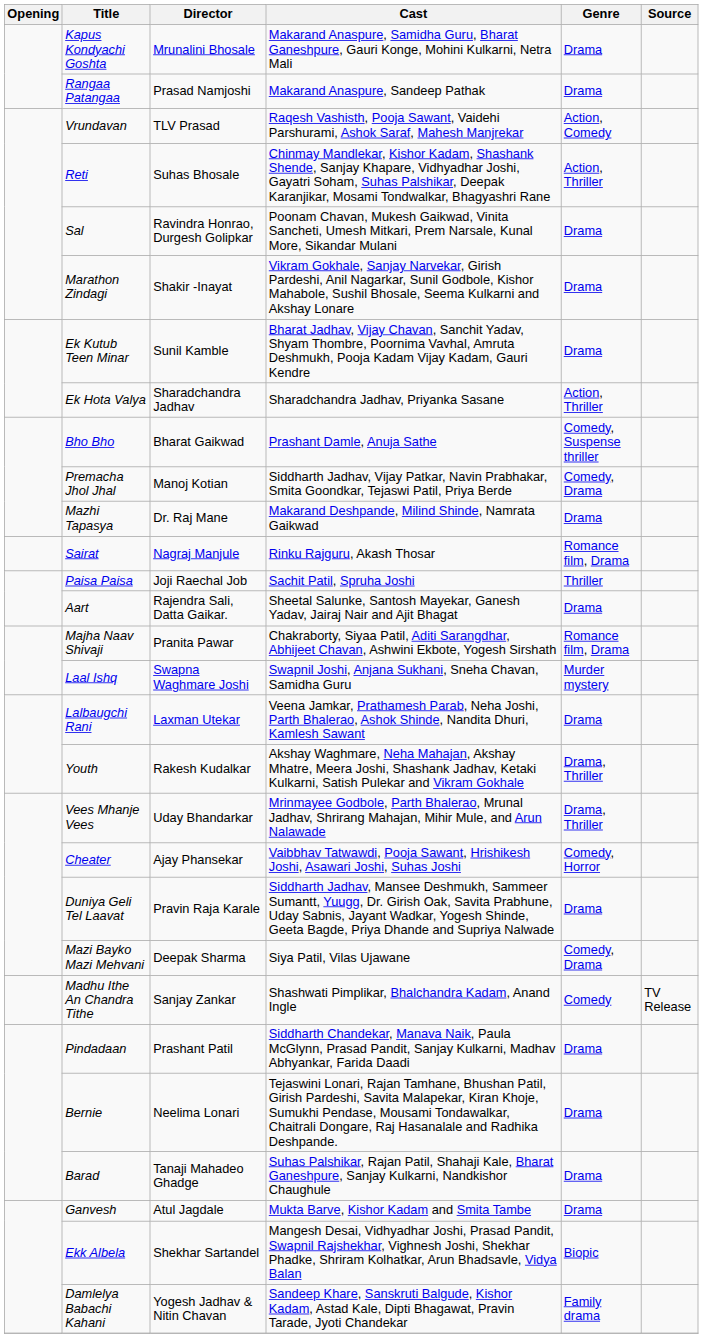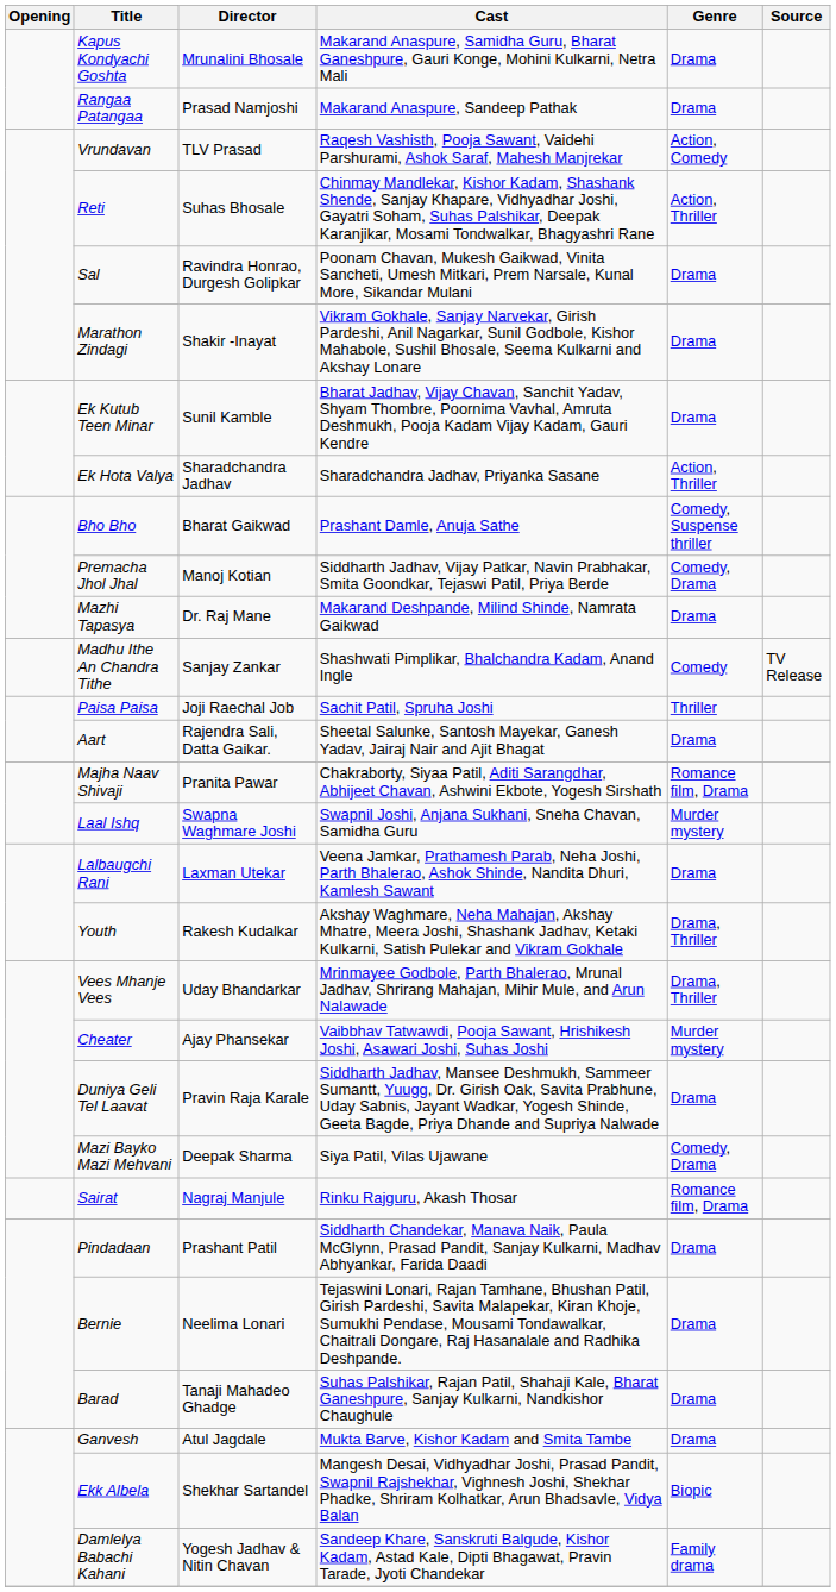 <table class="wikitable sortable">
 <tr>
 <th>Opening</th>
 <th>Title</th>
 <th>Director</th>
 <th>Cast</th>
 <th>Genre</th>
 <th>Source</th>
 </tr>
 <tr>
 <td rowspan=2></td>
 <td><em> <a href='#'>Kapus Kondyachi Goshta</a></em></td>
 <td><a href='#'>Mrunalini Bhosale</a></td>
 <td><a href='#'>Makarand Anaspure</a>, <a href='#'>Samidha Guru</a>, <a href='#'>Bharat Ganeshpure</a>, Gauri Konge, Mohini Kulkarni, Netra Mali</td>
 <td><a href='#'>Drama</a></td>
 <td></td>
 </tr>
 <tr>
 <td><em> <a href='#'>Rangaa Patangaa</a></em></td>
 <td>Prasad Namjoshi</td>
 <td><a href='#'>Makarand Anaspure</a>, Sandeep Pathak</td>
 <td><a href='#'>Drama</a></td>
 <td></td>
 </tr>
 <tr>
 <td rowspan=4></td>
 <td><em>Vrundavan</em></td>
 <td>TLV Prasad</td>
 <td><a href='#'>Raqesh Vashisth</a>, <a href='#'>Pooja Sawant</a>, Vaidehi Parshurami, <a href='#'>Ashok Saraf</a>, <a href='#'>Mahesh Manjrekar</a></td>
 <td><a href='#'>Action</a>, <a href='#'>Comedy</a></td>
 <td></td>
 </tr>
 <tr>
 <td><em><a href='#'>Reti</a></em></td>
 <td>Suhas Bhosale</td>
 <td><a href='#'>Chinmay Mandlekar</a>, <a href='#'>Kishor Kadam</a>, <a href='#'>Shashank Shende</a>, Sanjay Khapare, Vidhyadhar Joshi, Gayatri Soham, <a href='#'>Suhas Palshikar</a>, Deepak Karanjikar, Mosami Tondwalkar, Bhagyashri Rane</td>
 <td><a href='#'>Action</a>, <a href='#'>Thriller</a></td>
 <td></td>
 </tr>
 <tr>
 <td><em>Sal</em></td>
 <td>Ravindra Honrao, Durgesh Golipkar</td>
 <td>Poonam Chavan, Mukesh Gaikwad, Vinita Sancheti, Umesh Mitkari, Prem Narsale, Kunal More, Sikandar Mulani</td>
 <td><a href='#'>Drama</a></td>
 <td></td>
 </tr>
 <tr>
 <td><em>Marathon Zindagi</em></td>
 <td>Shakir -Inayat</td>
 <td><a href='#'>Vikram Gokhale</a>, <a href='#'>Sanjay Narvekar</a>,  Girish Pardeshi, Anil Nagarkar, Sunil Godbole, Kishor Mahabole, Sushil Bhosale, Seema Kulkarni and Akshay Lonare</td>
 <td><a href='#'>Drama</a></td>
 <td></td>
 </tr>
 <tr>
 <td rowspan=2></td>
 <td><em>Ek Kutub Teen Minar</em></td>
 <td>Sunil Kamble</td>
 <td><a href='#'>Bharat Jadhav</a>, <a href='#'>Vijay Chavan</a>, Sanchit Yadav, Shyam Thombre, Poornima Vavhal, Amruta Deshmukh, Pooja Kadam Vijay Kadam, Gauri Kendre</td>
 <td><a href='#'>Drama</a></td>
 <td></td>
 </tr>
 <tr>
 <td><em>Ek Hota Valya</em></td>
 <td>Sharadchandra Jadhav</td>
 <td>Sharadchandra Jadhav, Priyanka Sasane</td>
 <td><a href='#'>Action</a>, <a href='#'>Thriller</a></td>
 <td></td>
 </tr>
 <tr>
 <td rowspan=3></td>
 <td><em><a href='#'>Bho Bho</a></em></td>
 <td>Bharat Gaikwad</td>
 <td><a href='#'>Prashant Damle</a>, <a href='#'>Anuja Sathe</a></td>
 <td><a href='#'>Comedy</a>, <a href='#'>Suspense thriller</a></td>
 <td></td>
 </tr>
 <tr>
 <td><em>Premacha Jhol Jhal</em></td>
 <td>Manoj Kotian</td>
 <td>Siddharth Jadhav, Vijay Patkar, Navin Prabhakar, Smita Goondkar, Tejaswi Patil, Priya Berde</td>
 <td><a href='#'>Comedy</a>, <a href='#'>Drama</a></td>
 <td></td>
 </tr>
 <tr>
 <td><em>Mazhi Tapasya</em></td>
 <td>Dr. Raj Mane</td>
 <td><a href='#'>Makarand Deshpande</a>, <a href='#'>Milind Shinde</a>, Namrata Gaikwad</td>
 <td><a href='#'>Drama</a></td>
 <td></td>
 </tr>
 <tr>
 <td rowspan=1></td>
-<td><em><a href='#'>Sairat</a></em></td>
-<td><a href='#'>Nagraj Manjule</a></td>
-<td><a href='#'>Rinku Rajguru</a>, Akash Thosar</td>
-<td><a href='#'>Romance film</a>, <a href='#'>Drama</a></td>
-<td></td>
+<td><em>Madhu Ithe An Chandra Tithe</em></td>
+<td>Sanjay Zankar</td>
+<td>Shashwati Pimplikar, <a href='#'>Bhalchandra Kadam</a>, Anand Ingle</td>
+<td><a href='#'>Comedy</a></td>
+<td>TV Release<br></td>
 </tr>
 <tr>
 <td rowspan=2></td>
 <td><em><a href='#'>Paisa Paisa</a></em></td>
 <td>Joji Raechal Job</td>
 <td><a href='#'>Sachit Patil</a>, <a href='#'>Spruha Joshi</a></td>
 <td><a href='#'>Thriller</a></td>
 <td></td>
 </tr>
 <tr>
 <td><em>Aart</em></td>
 <td>Rajendra Sali, Datta Gaikar.</td>
 <td>Sheetal Salunke, Santosh Mayekar, Ganesh Yadav, Jairaj Nair and Ajit Bhagat</td>
 <td><a href='#'>Drama</a></td>
 <td></td>
 </tr>
 <tr>
 <td rowspan=2></td>
 <td><em>Majha Naav Shivaji</em></td>
 <td>Pranita Pawar</td>
 <td>Chakraborty, Siyaa Patil, <a href='#'>Aditi Sarangdhar</a>, <a href='#'>Abhijeet Chavan</a>, Ashwini Ekbote, Yogesh Sirshath</td>
 <td><a href='#'>Romance film</a>, <a href='#'>Drama</a></td>
 <td></td>
 </tr>
 <tr>
 <td><a href='#'><em>Laal Ishq</em></a></td>
 <td><a href='#'>Swapna Waghmare Joshi</a></td>
 <td><a href='#'>Swapnil Joshi</a>, <a href='#'>Anjana Sukhani</a>, Sneha Chavan, Samidha Guru</td>
 <td><a href='#'>Murder mystery</a></td>
 <td></td>
 </tr>
 <tr>
 <td rowspan=2></td>
 <td><em><a href='#'>Lalbaugchi Rani</a></em></td>
 <td><a href='#'>Laxman Utekar</a></td>
 <td>Veena Jamkar, <a href='#'>Prathamesh Parab</a>, Neha Joshi, <a href='#'>Parth Bhalerao</a>, <a href='#'>Ashok Shinde</a>, Nandita Dhuri, <a href='#'>Kamlesh Sawant</a></td>
 <td><a href='#'>Drama</a></td>
 <td></td>
 </tr>
 <tr>
 <td><em>Youth</em></td>
 <td>Rakesh Kudalkar</td>
 <td>Akshay Waghmare, <a href='#'>Neha Mahajan</a>, Akshay Mhatre, Meera Joshi, Shashank Jadhav, Ketaki Kulkarni, Satish Pulekar and <a href='#'>Vikram Gokhale</a></td>
 <td><a href='#'>Drama</a>, <a href='#'>Thriller</a></td>
 <td></td>
 </tr>
 <tr>
 <td rowspan=4></td>
 <td><em>Vees Mhanje Vees</em></td>
 <td>Uday Bhandarkar</td>
 <td><a href='#'>Mrinmayee Godbole</a>, <a href='#'>Parth Bhalerao</a>, Mrunal Jadhav, Shrirang Mahajan, Mihir Mule, and <a href='#'>Arun Nalawade</a></td>
 <td><a href='#'>Drama</a>, <a href='#'>Thriller</a></td>
 <td><br></td>
 </tr>
 <tr>
 <td><em><a href='#'>Cheater</a></em></td>
 <td>Ajay Phansekar</td>
 <td><a href='#'>Vaibbhav Tatwawdi</a>, <a href='#'>Pooja Sawant</a>, <a href='#'>Hrishikesh Joshi</a>, <a href='#'>Asawari Joshi</a>, <a href='#'>Suhas Joshi</a></td>
-<td><a href='#'>Comedy</a>, <a href='#'>Horror</a></td>
+<td><a href='#'>Murder mystery</a></td>
 <td></td>
 </tr>
 <tr>
 <td><em>Duniya Geli Tel Laavat</em></td>
 <td>Pravin Raja Karale</td>
 <td><a href='#'>Siddharth Jadhav</a>, Mansee Deshmukh, Sammeer Sumantt, <a href='#'>Yuugg</a>, Dr. Girish Oak, Savita Prabhune, Uday Sabnis, Jayant Wadkar, Yogesh Shinde, Geeta Bagde, Priya Dhande and Supriya Nalwade</td>
 <td><a href='#'>Drama</a></td>
 <td></td>
 </tr>
 <tr>
 <td><em>Mazi Bayko Mazi Mehvani</em></td>
 <td>Deepak Sharma</td>
 <td>Siya Patil, Vilas Ujawane</td>
 <td><a href='#'>Comedy</a>, <a href='#'>Drama</a></td>
 <td></td>
 </tr>
 <tr>
 <td rowspan=1></td>
-<td><em>Madhu Ithe An Chandra Tithe</em></td>
-<td>Sanjay Zankar</td>
-<td>Shashwati Pimplikar, <a href='#'>Bhalchandra Kadam</a>, Anand Ingle</td>
-<td><a href='#'>Comedy</a></td>
-<td>TV Release<br></td>
+<td><em><a href='#'>Sairat</a></em></td>
+<td><a href='#'>Nagraj Manjule</a></td>
+<td><a href='#'>Rinku Rajguru</a>, Akash Thosar</td>
+<td><a href='#'>Romance film</a>, <a href='#'>Drama</a></td>
+<td></td>
 </tr>
 <tr>
 <td rowspan=3></td>
 <td><em>Pindadaan</em></td>
 <td>Prashant Patil</td>
 <td><a href='#'>Siddharth Chandekar</a>, <a href='#'>Manava Naik</a>, Paula McGlynn, Prasad Pandit, Sanjay Kulkarni, Madhav Abhyankar, Farida Daadi</td>
 <td><a href='#'>Drama</a></td>
 <td><br></td>
 </tr>
 <tr>
 <td><em>Bernie</em></td>
 <td>Neelima Lonari</td>
 <td>Tejaswini Lonari, Rajan Tamhane, Bhushan Patil, Girish Pardeshi, Savita Malapekar, Kiran Khoje, Sumukhi Pendase, Mousami Tondawalkar, Chaitrali Dongare, Raj Hasanalale and Radhika Deshpande.</td>
 <td><a href='#'>Drama</a></td>
 <td><br></td>
 </tr>
 <tr>
 <td><em>Barad</em></td>
 <td>Tanaji Mahadeo Ghadge</td>
 <td><a href='#'>Suhas Palshikar</a>, Rajan Patil, Shahaji Kale, <a href='#'>Bharat Ganeshpure</a>, Sanjay Kulkarni, Nandkishor Chaughule</td>
 <td><a href='#'>Drama</a></td>
 <td></td>
 </tr>
 <tr>
 <td rowspan=3></td>
 <td><em>Ganvesh</em></td>
 <td>Atul Jagdale</td>
 <td><a href='#'>Mukta Barve</a>, <a href='#'>Kishor Kadam</a> and <a href='#'>Smita Tambe</a></td>
 <td><a href='#'>Drama</a></td>
 <td><br></td>
 </tr>
 <tr>
 <td><em><a href='#'>Ekk Albela</a></em></td>
 <td>Shekhar Sartandel</td>
 <td>Mangesh Desai, Vidhyadhar Joshi, Prasad Pandit, <a href='#'>Swapnil Rajshekhar</a>, Vighnesh Joshi, Shekhar Phadke, Shriram Kolhatkar, Arun Bhadsavle, <a href='#'>Vidya Balan</a></td>
 <td><a href='#'>Biopic</a></td>
 <td></td>
 </tr>
 <tr>
 <td><em>Damlelya Babachi Kahani</em></td>
 <td>Yogesh Jadhav & Nitin Chavan</td>
 <td><a href='#'>Sandeep Khare</a>, <a href='#'>Sanskruti Balgude</a>, <a href='#'>Kishor Kadam</a>, Astad Kale, Dipti Bhagawat, Pravin Tarade, Jyoti Chandekar</td>
 <td><a href='#'>Family drama</a></td>
 <td></td>
 </tr>
 <tr>
 </tr>
 </table>
